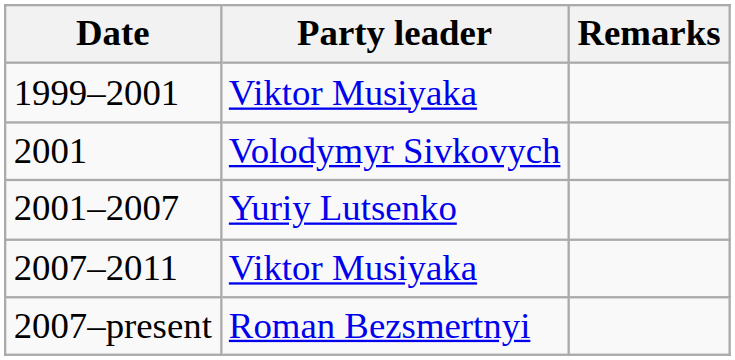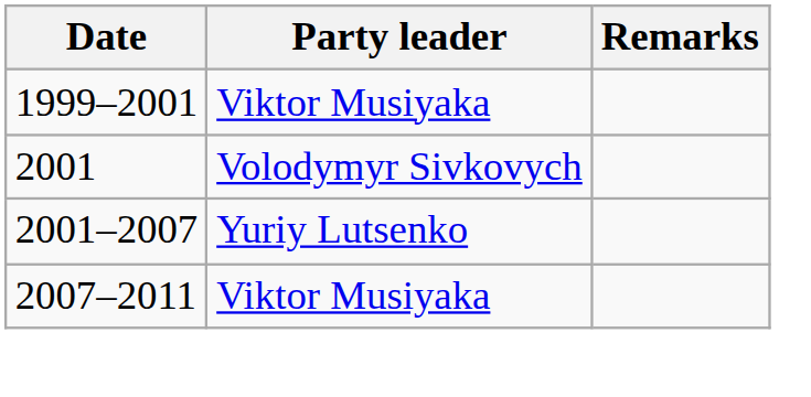 <table class="wikitable">
 <tr>
 <th>Date</th>
 <th>Party leader</th>
 <th>Remarks</th>
 </tr>
 <tr>
 <td>1999–2001</td>
 <td><a href='#'>Viktor Musiyaka</a></td>
 <td></td>
 </tr>
 <tr>
 <td>2001</td>
 <td><a href='#'>Volodymyr Sivkovych</a></td>
 <td></td>
 </tr>
 <tr>
 <td>2001–2007</td>
 <td><a href='#'>Yuriy Lutsenko</a></td>
 <td></td>
 </tr>
 <tr>
 <td>2007–2011</td>
 <td><a href='#'>Viktor Musiyaka</a></td>
 <td></td>
 </tr>
-<tr>
-<td>2007–present</td>
-<td><a href='#'>Roman Bezsmertnyi</a></td>
-<td></td>
-</tr>
 </table>
